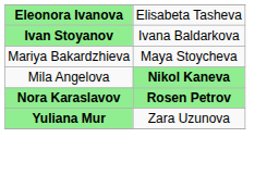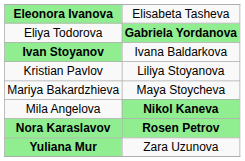 <table class="collapsible wikitable" style="text-align:center;">
 <tr>
 </tr>
 <tr>
 <td style="font-weight:bold; background:#90EE90;">Eleonora Ivanova</td>
 <td>Elisabeta Tasheva</td>
 </tr>
 <tr>
+<td>Eliya Todorova</td>
+<td style="font-weight:bold; background:#90EE90;">Gabriela Yordanova</td>
+</tr>
+<tr>
 <td style="font-weight:bold; background:#90EE90;">Ivan Stoyanov</td>
 <td>Ivana Baldarkova</td>
+</tr>
+<tr>
+<td>Kristian Pavlov</td>
+<td>Liliya Stoyanova</td>
 </tr>
 <tr>
 <td>Mariya Bakardzhieva</td>
 <td>Maya Stoycheva</td>
 </tr>
 <tr>
 <td>Mila Angelova</td>
 <td style="font-weight:bold; background:#90EE90;">Nikol Kaneva</td>
 </tr>
 <tr>
 <td style="font-weight:bold; background:#90EE90">Nora Karaslavov</td>
 <td style="font-weight:bold; background:#90EE90;">Rosen Petrov</td>
 </tr>
 <tr>
 <td style="font-weight:bold; background:#90EE90;">Yuliana Mur</td>
 <td>Zara Uzunova</td>
 </tr>
 <tr>
 </tr>
 </table>
